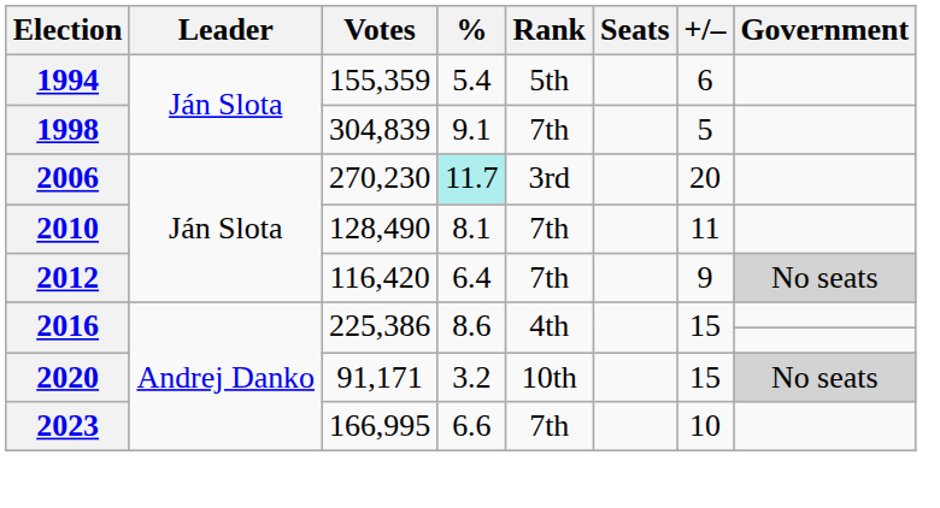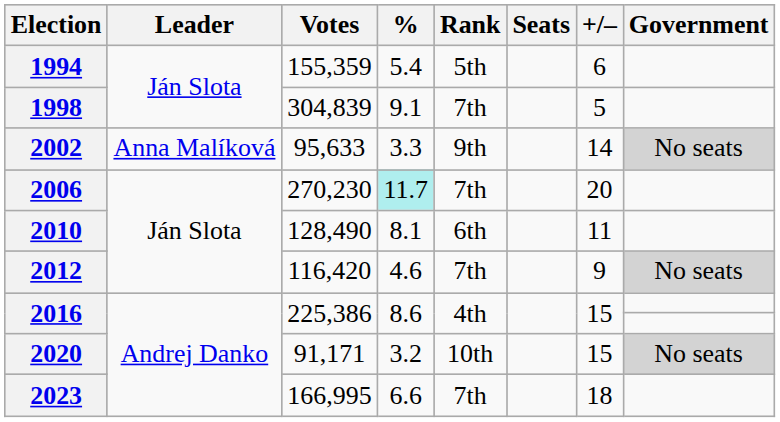 <table class="wikitable" style="text-align:center">
 <tr>
 <th>Election</th>
 <th>Leader</th>
 <th>Votes</th>
 <th>%</th>
 <th>Rank</th>
 <th>Seats</th>
 <th>+/–</th>
 <th>Government</th>
 </tr>
 <tr>
 <th><a href='#'>1994</a></th>
 <td rowspan="2"><a href='#'>Ján Slota</a></td>
 <td>155,359</td>
 <td>5.4</td>
 <td> 5th</td>
 <td></td>
 <td> 6</td>
 <td></td>
 </tr>
 <tr>
 <th><a href='#'>1998</a></th>
 <td>304,839</td>
 <td>9.1</td>
 <td> 7th</td>
 <td></td>
 <td> 5</td>
 <td></td>
 </tr>
 <tr>
+<th><a href='#'>2002</a></th>
+<td><a href='#'>Anna Malíková</a></td>
+<td>95,633</td>
+<td>3.3</td>
+<td> 9th</td>
+<td></td>
+<td> 14</td>
+<td style="background:Lightgray;" align=center>No seats</td>
+</tr>
+<tr>
 <th><a href='#'>2006</a></th>
 <td rowspan="3">Ján Slota</td>
 <td>270,230</td>
 <td style="background: paleturquoise;">11.7</td>
-<td> 3rd</td>
+<td> 7th</td>
 <td></td>
 <td> 20</td>
 <td></td>
 </tr>
 <tr>
 <th><a href='#'>2010</a></th>
 <td>128,490</td>
 <td>8.1</td>
-<td> 7th</td>
+<td> 6th</td>
 <td></td>
 <td> 11</td>
 <td></td>
 </tr>
 <tr>
 <th><a href='#'>2012</a></th>
 <td>116,420</td>
-<td>6.4</td>
+<td>4.6</td>
 <td> 7th</td>
 <td></td>
 <td> 9</td>
 <td style="background:Lightgray;" align=center>No seats</td>
 </tr>
 <tr>
 <th rowspan="2"><a href='#'>2016</a></th>
 <td rowspan="4"><a href='#'>Andrej Danko</a></td>
 <td rowspan="2">225,386</td>
 <td rowspan="2">8.6</td>
 <td rowspan="2"> 4th</td>
 <td rowspan="2"></td>
 <td rowspan="2"> 15</td>
 <td></td>
 </tr>
 <tr>
 <td></td>
 </tr>
 <tr>
 <th><a href='#'>2020</a></th>
 <td>91,171</td>
 <td>3.2</td>
 <td> 10th</td>
 <td></td>
 <td> 15</td>
 <td style="background:Lightgray;" align=center>No seats</td>
 </tr>
 <tr>
 <th><a href='#'>2023</a></th>
 <td>166,995</td>
 <td>6.6</td>
 <td> 7th</td>
 <td></td>
-<td> 10</td>
+<td> 18</td>
 <td></td>
 </tr>
 </table>
